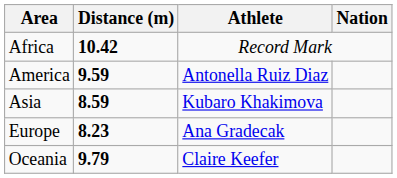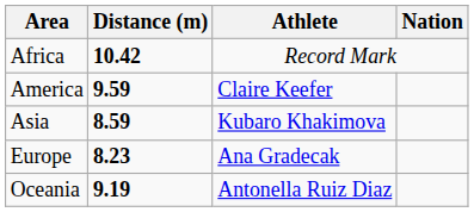 <table class="wikitable">
 <tr>
 <th>Area</th>
 <th>Distance (m)</th>
 <th>Athlete</th>
 <th>Nation</th>
 </tr>
 <tr>
 <td>Africa</td>
 <td><strong>10.42</strong></td>
 <td colspan="2" align="center"><em>Record Mark</em></td>
 </tr>
 <tr>
 <td>America</td>
 <td><strong>9.59</strong></td>
-<td><a href='#'>Antonella Ruiz Diaz</a></td>
+<td><a href='#'>Claire Keefer</a></td>
 <td></td>
 </tr>
 <tr>
 <td>Asia</td>
 <td><strong>8.59</strong></td>
 <td><a href='#'>Kubaro Khakimova</a></td>
 <td></td>
 </tr>
 <tr>
 <td>Europe</td>
 <td><strong>8.23</strong></td>
 <td><a href='#'>Ana Gradecak</a></td>
 <td></td>
 </tr>
 <tr>
 <td>Oceania</td>
-<td><strong>9.79</strong></td>
-<td><a href='#'>Claire Keefer</a></td>
+<td><strong>9.19</strong></td>
+<td><a href='#'>Antonella Ruiz Diaz</a></td>
 <td></td>
 </tr>
 </table>
